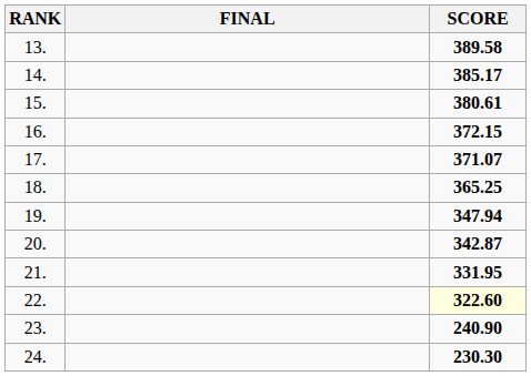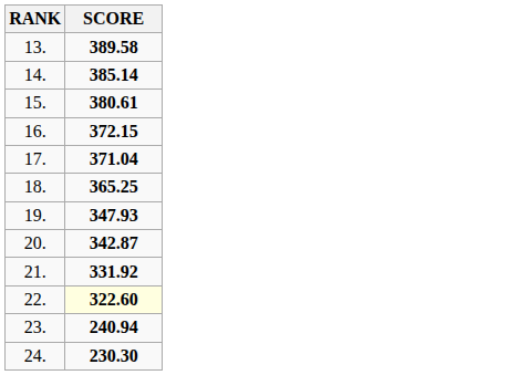 <table class="wikitable">
 <tr>
 <th>RANK</th>
-<th style="width: 20em">FINAL</th>
 <th style="width: 5em">SCORE</th>
 </tr>
 <tr>
 <td align="center">13.</td>
-<td></td>
 <td align="center"><strong>389.58</strong></td>
 </tr>
 <tr>
 <td align="center">14.</td>
-<td></td>
-<td align="center"><strong>385.17</strong></td>
+<td align="center"><strong>385.14</strong></td>
 </tr>
 <tr>
 <td align="center">15.</td>
-<td></td>
 <td align="center"><strong>380.61</strong></td>
 </tr>
 <tr>
 <td align="center">16.</td>
-<td></td>
 <td align="center"><strong>372.15</strong></td>
 </tr>
 <tr>
 <td align="center">17.</td>
-<td></td>
-<td align="center"><strong>371.07</strong></td>
+<td align="center"><strong>371.04</strong></td>
 </tr>
 <tr>
 <td align="center">18.</td>
-<td></td>
 <td align="center"><strong>365.25</strong></td>
 </tr>
 <tr>
 <td align="center">19.</td>
-<td></td>
-<td align="center"><strong>347.94</strong></td>
+<td align="center"><strong>347.93</strong></td>
 </tr>
 <tr>
 <td align="center">20.</td>
-<td></td>
 <td align="center"><strong>342.87</strong></td>
 </tr>
 <tr>
 <td align="center">21.</td>
-<td></td>
-<td align="center"><strong>331.95</strong></td>
+<td align="center"><strong>331.92</strong></td>
 </tr>
 <tr>
 <td align="center">22.</td>
-<td></td>
 <td align="center" style="background: lightyellow;"><strong>322.60</strong></td>
 </tr>
 <tr>
 <td align="center">23.</td>
-<td></td>
-<td align="center"><strong>240.90</strong></td>
+<td align="center"><strong>240.94</strong></td>
 </tr>
 <tr>
 <td align="center">24.</td>
-<td></td>
 <td align="center"><strong>230.30</strong></td>
 </tr>
 </table>
